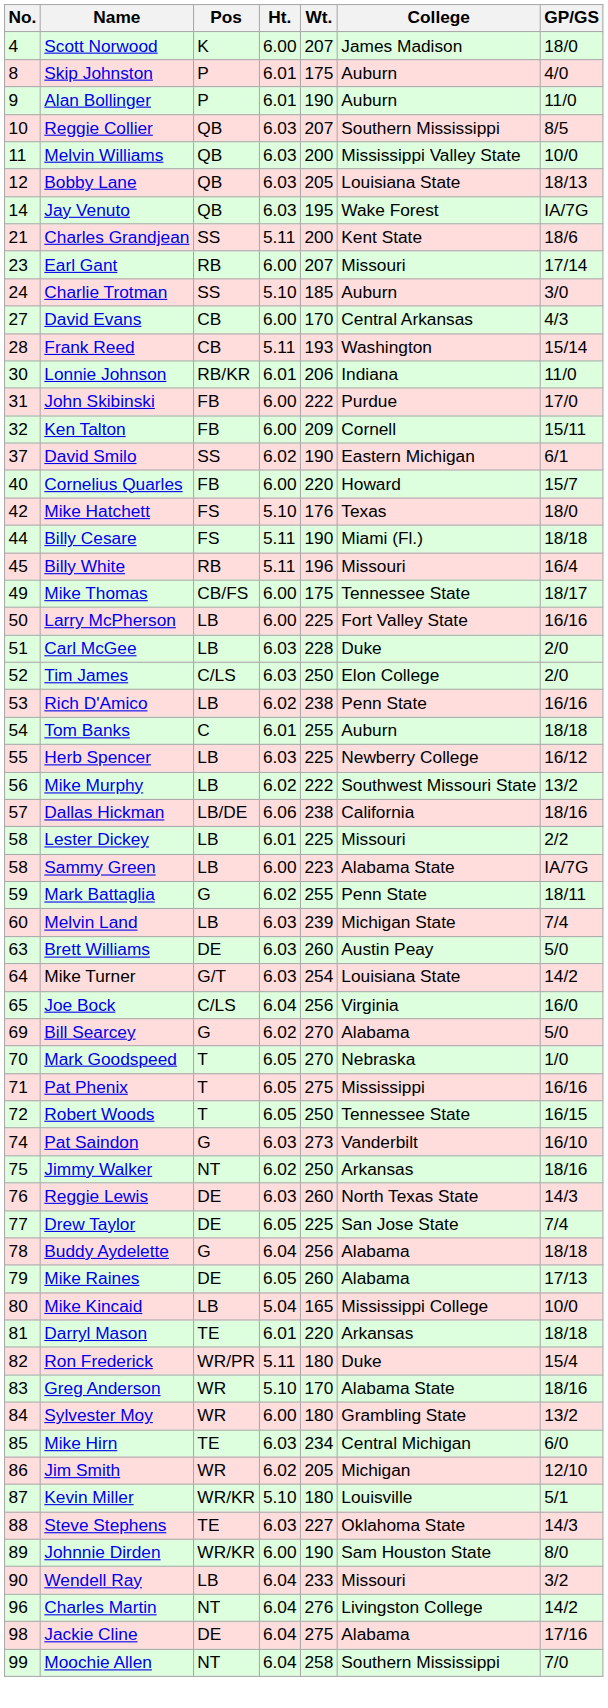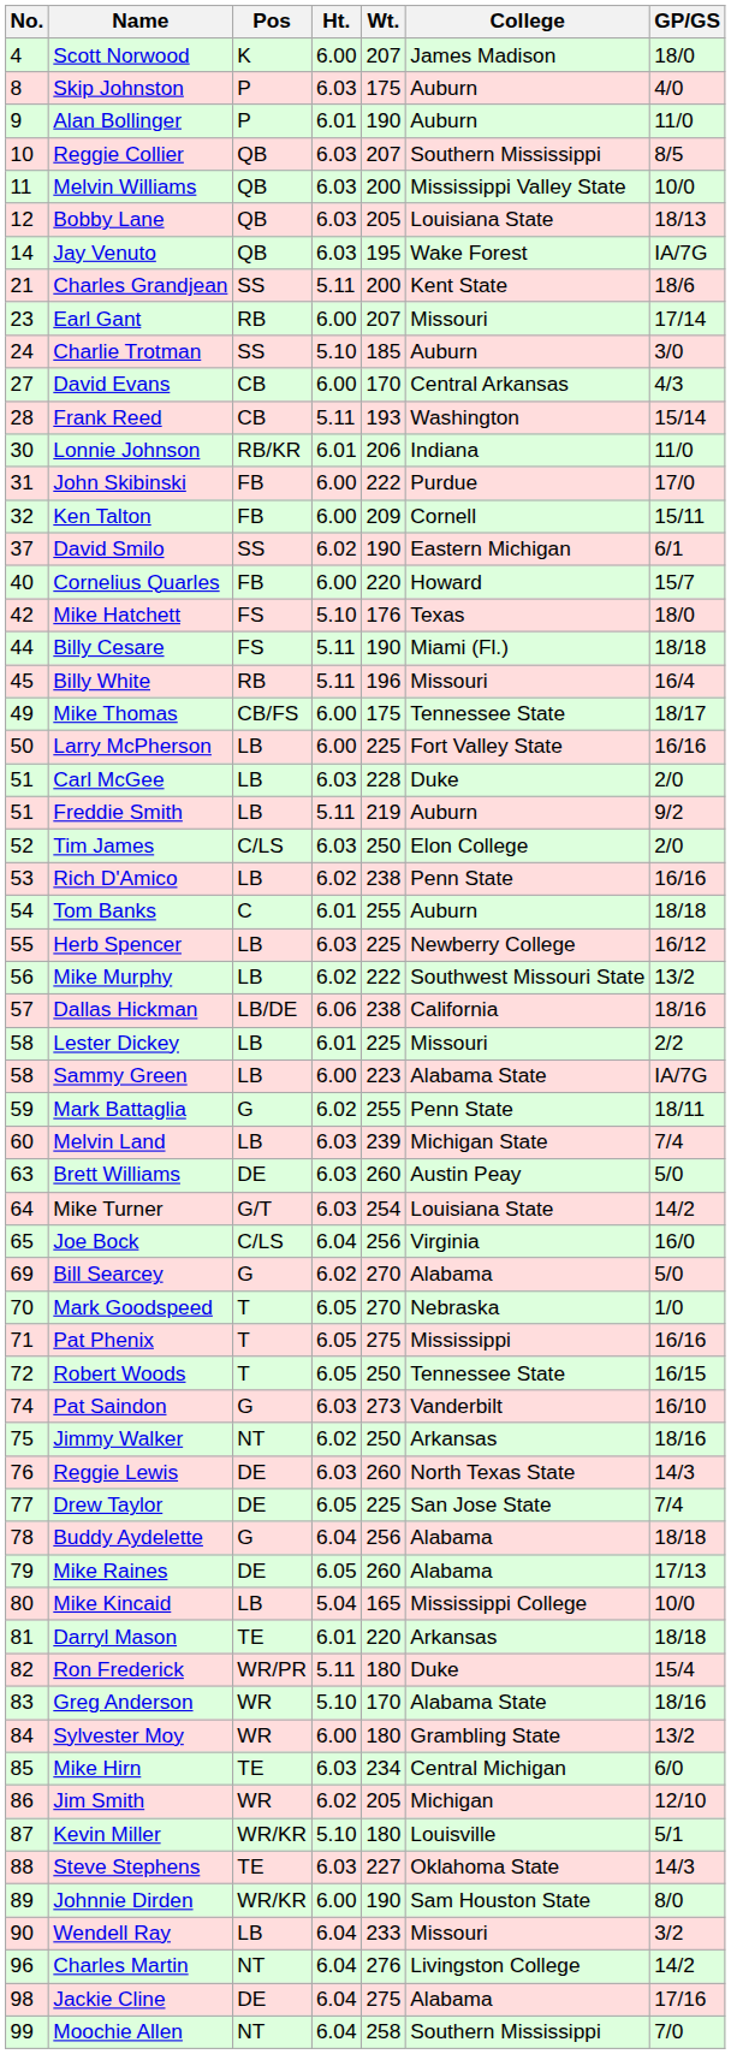 <table class="wikitable">
 <tr>
 <th>No.</th>
 <th>Name</th>
 <th>Pos</th>
 <th>Ht.</th>
 <th>Wt.</th>
 <th>College</th>
 <th>GP/GS</th>
 </tr>
 <tr align="left" bgcolor="#ddffdd">
 <td>4</td>
 <td><a href='#'>Scott Norwood</a></td>
 <td>K</td>
 <td>6.00</td>
 <td>207</td>
 <td>James Madison</td>
 <td>18/0</td>
 </tr>
 <tr align="left" bgcolor="#ffdddd">
 <td>8</td>
 <td><a href='#'>Skip Johnston</a></td>
 <td>P</td>
-<td>6.01</td>
+<td>6.03</td>
 <td>175</td>
 <td>Auburn</td>
 <td>4/0</td>
 </tr>
 <tr align="left" bgcolor="#ddffdd">
 <td>9</td>
 <td><a href='#'>Alan Bollinger</a></td>
 <td>P</td>
 <td>6.01</td>
 <td>190</td>
 <td>Auburn</td>
 <td>11/0</td>
 </tr>
 <tr align="left" bgcolor="#ffdddd">
 <td>10</td>
 <td><a href='#'>Reggie Collier</a></td>
 <td>QB</td>
 <td>6.03</td>
 <td>207</td>
 <td>Southern Mississippi</td>
 <td>8/5</td>
 </tr>
 <tr align="left" bgcolor="#ddffdd">
 <td>11</td>
 <td><a href='#'>Melvin Williams</a></td>
 <td>QB</td>
 <td>6.03</td>
 <td>200</td>
 <td>Mississippi Valley State</td>
 <td>10/0</td>
 </tr>
 <tr align="left" bgcolor="#ffdddd">
 <td>12</td>
 <td><a href='#'>Bobby Lane</a></td>
 <td>QB</td>
 <td>6.03</td>
 <td>205</td>
 <td>Louisiana State</td>
 <td>18/13</td>
 </tr>
 <tr align="left" bgcolor="#ddffdd">
 <td>14</td>
 <td><a href='#'>Jay Venuto</a></td>
 <td>QB</td>
 <td>6.03</td>
 <td>195</td>
 <td>Wake Forest</td>
 <td>IA/7G</td>
 </tr>
 <tr align="left" bgcolor="#ffdddd">
 <td>21</td>
 <td><a href='#'>Charles Grandjean</a></td>
 <td>SS</td>
 <td>5.11</td>
 <td>200</td>
 <td>Kent State</td>
 <td>18/6</td>
 </tr>
 <tr align="left" bgcolor="#ddffdd">
 <td>23</td>
 <td><a href='#'>Earl Gant</a></td>
 <td>RB</td>
 <td>6.00</td>
 <td>207</td>
 <td>Missouri</td>
 <td>17/14</td>
 </tr>
 <tr align="left" bgcolor="#ffdddd">
 <td>24</td>
 <td><a href='#'>Charlie Trotman</a></td>
 <td>SS</td>
 <td>5.10</td>
 <td>185</td>
 <td>Auburn</td>
 <td>3/0</td>
 </tr>
 <tr align="left" bgcolor="#ddffdd">
 <td>27</td>
 <td><a href='#'>David Evans</a></td>
 <td>CB</td>
 <td>6.00</td>
 <td>170</td>
 <td>Central Arkansas</td>
 <td>4/3</td>
 </tr>
 <tr align="left" bgcolor="#ffdddd">
 <td>28</td>
 <td><a href='#'>Frank Reed</a></td>
 <td>CB</td>
 <td>5.11</td>
 <td>193</td>
 <td>Washington</td>
 <td>15/14</td>
 </tr>
 <tr align="left" bgcolor="#ddffdd">
 <td>30</td>
 <td><a href='#'>Lonnie Johnson</a></td>
 <td>RB/KR</td>
 <td>6.01</td>
 <td>206</td>
 <td>Indiana</td>
 <td>11/0</td>
 </tr>
 <tr align="left" bgcolor="#ffdddd">
 <td>31</td>
 <td><a href='#'>John Skibinski</a></td>
 <td>FB</td>
 <td>6.00</td>
 <td>222</td>
 <td>Purdue</td>
 <td>17/0</td>
 </tr>
 <tr align="left" bgcolor="#ddffdd">
 <td>32</td>
 <td><a href='#'>Ken Talton</a></td>
 <td>FB</td>
 <td>6.00</td>
 <td>209</td>
 <td>Cornell</td>
 <td>15/11</td>
 </tr>
 <tr align="left" bgcolor="#ffdddd">
 <td>37</td>
 <td><a href='#'>David Smilo</a></td>
 <td>SS</td>
 <td>6.02</td>
 <td>190</td>
 <td>Eastern Michigan</td>
 <td>6/1</td>
 </tr>
 <tr align="left" bgcolor="#ddffdd">
 <td>40</td>
 <td><a href='#'>Cornelius Quarles</a></td>
 <td>FB</td>
 <td>6.00</td>
 <td>220</td>
 <td>Howard</td>
 <td>15/7</td>
 </tr>
 <tr align="left" bgcolor="#ffdddd">
 <td>42</td>
 <td><a href='#'>Mike Hatchett</a></td>
 <td>FS</td>
 <td>5.10</td>
 <td>176</td>
 <td>Texas</td>
 <td>18/0</td>
 </tr>
 <tr align="left" bgcolor="#ddffdd">
 <td>44</td>
 <td><a href='#'>Billy Cesare</a></td>
 <td>FS</td>
 <td>5.11</td>
 <td>190</td>
 <td>Miami (Fl.)</td>
 <td>18/18</td>
 </tr>
 <tr align="left" bgcolor="#ffdddd">
 <td>45</td>
 <td><a href='#'>Billy White</a></td>
 <td>RB</td>
 <td>5.11</td>
 <td>196</td>
 <td>Missouri</td>
 <td>16/4</td>
 </tr>
 <tr align="left" bgcolor="#ddffdd">
 <td>49</td>
 <td><a href='#'>Mike Thomas</a></td>
 <td>CB/FS</td>
 <td>6.00</td>
 <td>175</td>
 <td>Tennessee State</td>
 <td>18/17</td>
 </tr>
 <tr align="left" bgcolor="#ffdddd">
 <td>50</td>
 <td><a href='#'>Larry McPherson</a></td>
 <td>LB</td>
 <td>6.00</td>
 <td>225</td>
 <td>Fort Valley State</td>
 <td>16/16</td>
 </tr>
 <tr align="left" bgcolor="#ddffdd">
 <td>51</td>
 <td><a href='#'>Carl McGee</a></td>
 <td>LB</td>
 <td>6.03</td>
 <td>228</td>
 <td>Duke</td>
 <td>2/0</td>
+</tr>
+<tr align="left" bgcolor="#ffdddd">
+<td>51</td>
+<td><a href='#'>Freddie Smith</a></td>
+<td>LB</td>
+<td>5.11</td>
+<td>219</td>
+<td>Auburn</td>
+<td>9/2</td>
 </tr>
 <tr align="left" bgcolor="#ddffdd">
 <td>52</td>
 <td><a href='#'>Tim James</a></td>
 <td>C/LS</td>
 <td>6.03</td>
 <td>250</td>
 <td>Elon College</td>
 <td>2/0</td>
 </tr>
 <tr align="left" bgcolor="#ffdddd">
 <td>53</td>
 <td><a href='#'>Rich D'Amico</a></td>
 <td>LB</td>
 <td>6.02</td>
 <td>238</td>
 <td>Penn State</td>
 <td>16/16</td>
 </tr>
 <tr align="left" bgcolor="#ddffdd">
 <td>54</td>
 <td><a href='#'>Tom Banks</a></td>
 <td>C</td>
 <td>6.01</td>
 <td>255</td>
 <td>Auburn</td>
 <td>18/18</td>
 </tr>
 <tr align="left" bgcolor="#ffdddd">
 <td>55</td>
 <td><a href='#'>Herb Spencer</a></td>
 <td>LB</td>
 <td>6.03</td>
 <td>225</td>
 <td>Newberry College</td>
 <td>16/12</td>
 </tr>
 <tr align="left" bgcolor="#ddffdd">
 <td>56</td>
 <td><a href='#'>Mike Murphy</a></td>
 <td>LB</td>
 <td>6.02</td>
 <td>222</td>
 <td>Southwest Missouri State</td>
 <td>13/2</td>
 </tr>
 <tr align="left" bgcolor="#ffdddd">
 <td>57</td>
 <td><a href='#'>Dallas Hickman</a></td>
 <td>LB/DE</td>
 <td>6.06</td>
 <td>238</td>
 <td>California</td>
 <td>18/16</td>
 </tr>
 <tr align="left" bgcolor="#ddffdd">
 <td>58</td>
 <td><a href='#'>Lester Dickey</a></td>
 <td>LB</td>
 <td>6.01</td>
 <td>225</td>
 <td>Missouri</td>
 <td>2/2</td>
 </tr>
 <tr align="left" bgcolor="#ffdddd">
 <td>58</td>
 <td><a href='#'>Sammy Green</a></td>
 <td>LB</td>
 <td>6.00</td>
 <td>223</td>
 <td>Alabama State</td>
 <td>IA/7G</td>
 </tr>
 <tr align="left" bgcolor="#ddffdd">
 <td>59</td>
 <td><a href='#'>Mark Battaglia</a></td>
 <td>G</td>
 <td>6.02</td>
 <td>255</td>
 <td>Penn State</td>
 <td>18/11</td>
 </tr>
 <tr align="left" bgcolor="#ffdddd">
 <td>60</td>
 <td><a href='#'>Melvin Land</a></td>
 <td>LB</td>
 <td>6.03</td>
 <td>239</td>
 <td>Michigan State</td>
 <td>7/4</td>
 </tr>
 <tr align="left" bgcolor="#ddffdd">
 <td>63</td>
 <td><a href='#'>Brett Williams</a></td>
 <td>DE</td>
 <td>6.03</td>
 <td>260</td>
 <td>Austin Peay</td>
 <td>5/0</td>
 </tr>
 <tr align="left" bgcolor="#ffdddd">
 <td>64</td>
 <td>Mike Turner</td>
 <td>G/T</td>
 <td>6.03</td>
 <td>254</td>
 <td>Louisiana State</td>
 <td>14/2</td>
 </tr>
 <tr align="left" bgcolor="#ddffdd">
 <td>65</td>
 <td><a href='#'>Joe Bock</a></td>
 <td>C/LS</td>
 <td>6.04</td>
 <td>256</td>
 <td>Virginia</td>
 <td>16/0</td>
 </tr>
 <tr align="left" bgcolor="#ffdddd">
 <td>69</td>
 <td><a href='#'>Bill Searcey</a></td>
 <td>G</td>
 <td>6.02</td>
 <td>270</td>
 <td>Alabama</td>
 <td>5/0</td>
 </tr>
 <tr align="left" bgcolor="#ddffdd">
 <td>70</td>
 <td><a href='#'>Mark Goodspeed</a></td>
 <td>T</td>
 <td>6.05</td>
 <td>270</td>
 <td>Nebraska</td>
 <td>1/0</td>
 </tr>
 <tr align="left" bgcolor="#ffdddd">
 <td>71</td>
 <td><a href='#'>Pat Phenix</a></td>
 <td>T</td>
 <td>6.05</td>
 <td>275</td>
 <td>Mississippi</td>
 <td>16/16</td>
 </tr>
 <tr align="left" bgcolor="#ddffdd">
 <td>72</td>
 <td><a href='#'>Robert Woods</a></td>
 <td>T</td>
 <td>6.05</td>
 <td>250</td>
 <td>Tennessee State</td>
 <td>16/15</td>
 </tr>
 <tr align="left" bgcolor="#ffdddd">
 <td>74</td>
 <td><a href='#'>Pat Saindon</a></td>
 <td>G</td>
 <td>6.03</td>
 <td>273</td>
 <td>Vanderbilt</td>
 <td>16/10</td>
 </tr>
 <tr align="left" bgcolor="#ddffdd">
 <td>75</td>
 <td><a href='#'>Jimmy Walker</a></td>
 <td>NT</td>
 <td>6.02</td>
 <td>250</td>
 <td>Arkansas</td>
 <td>18/16</td>
 </tr>
 <tr align="left" bgcolor="#ffdddd">
 <td>76</td>
 <td><a href='#'>Reggie Lewis</a></td>
 <td>DE</td>
 <td>6.03</td>
 <td>260</td>
 <td>North Texas State</td>
 <td>14/3</td>
 </tr>
 <tr align="left" bgcolor="#ddffdd">
 <td>77</td>
 <td><a href='#'>Drew Taylor</a></td>
 <td>DE</td>
 <td>6.05</td>
 <td>225</td>
 <td>San Jose State</td>
 <td>7/4</td>
 </tr>
 <tr align="left" bgcolor="#ffdddd">
 <td>78</td>
 <td><a href='#'>Buddy Aydelette</a></td>
 <td>G</td>
 <td>6.04</td>
 <td>256</td>
 <td>Alabama</td>
 <td>18/18</td>
 </tr>
 <tr align="left" bgcolor="#ddffdd">
 <td>79</td>
 <td><a href='#'>Mike Raines</a></td>
 <td>DE</td>
 <td>6.05</td>
 <td>260</td>
 <td>Alabama</td>
 <td>17/13</td>
 </tr>
 <tr align="left" bgcolor="#ffdddd">
 <td>80</td>
 <td><a href='#'>Mike Kincaid</a></td>
 <td>LB</td>
 <td>5.04</td>
 <td>165</td>
 <td>Mississippi College</td>
 <td>10/0</td>
 </tr>
 <tr align="left" bgcolor="#ddffdd">
 <td>81</td>
 <td><a href='#'>Darryl Mason</a></td>
 <td>TE</td>
 <td>6.01</td>
 <td>220</td>
 <td>Arkansas</td>
 <td>18/18</td>
 </tr>
 <tr align="left" bgcolor="#ffdddd">
 <td>82</td>
 <td><a href='#'>Ron Frederick</a></td>
 <td>WR/PR</td>
 <td>5.11</td>
 <td>180</td>
 <td>Duke</td>
 <td>15/4</td>
 </tr>
 <tr align="left" bgcolor="#ddffdd">
 <td>83</td>
 <td><a href='#'>Greg Anderson</a></td>
 <td>WR</td>
 <td>5.10</td>
 <td>170</td>
 <td>Alabama State</td>
 <td>18/16</td>
 </tr>
 <tr align="left" bgcolor="#ffdddd">
 <td>84</td>
 <td><a href='#'>Sylvester Moy</a></td>
 <td>WR</td>
 <td>6.00</td>
 <td>180</td>
 <td>Grambling State</td>
 <td>13/2</td>
 </tr>
 <tr align="left" bgcolor="#ddffdd">
 <td>85</td>
 <td><a href='#'>Mike Hirn</a></td>
 <td>TE</td>
 <td>6.03</td>
 <td>234</td>
 <td>Central Michigan</td>
 <td>6/0</td>
 </tr>
 <tr align="left" bgcolor="#ffdddd">
 <td>86</td>
 <td><a href='#'>Jim Smith</a></td>
 <td>WR</td>
 <td>6.02</td>
 <td>205</td>
 <td>Michigan</td>
 <td>12/10</td>
 </tr>
 <tr align="left" bgcolor="#ddffdd">
 <td>87</td>
 <td><a href='#'>Kevin Miller</a></td>
 <td>WR/KR</td>
 <td>5.10</td>
 <td>180</td>
 <td>Louisville</td>
 <td>5/1</td>
 </tr>
 <tr align="left" bgcolor="#ffdddd">
 <td>88</td>
 <td><a href='#'>Steve Stephens</a></td>
 <td>TE</td>
 <td>6.03</td>
 <td>227</td>
 <td>Oklahoma State</td>
 <td>14/3</td>
 </tr>
 <tr align="left" bgcolor="#ddffdd">
 <td>89</td>
 <td><a href='#'>Johnnie Dirden</a></td>
 <td>WR/KR</td>
 <td>6.00</td>
 <td>190</td>
 <td>Sam Houston State</td>
 <td>8/0</td>
 </tr>
 <tr align="left" bgcolor="#ffdddd">
 <td>90</td>
 <td><a href='#'>Wendell Ray</a></td>
 <td>LB</td>
 <td>6.04</td>
 <td>233</td>
 <td>Missouri</td>
 <td>3/2</td>
 </tr>
 <tr align="left" bgcolor="#ddffdd">
 <td>96</td>
 <td><a href='#'>Charles Martin</a></td>
 <td>NT</td>
 <td>6.04</td>
 <td>276</td>
 <td>Livingston College</td>
 <td>14/2</td>
 </tr>
 <tr align="left" bgcolor="#ffdddd">
 <td>98</td>
 <td><a href='#'>Jackie Cline</a></td>
 <td>DE</td>
 <td>6.04</td>
 <td>275</td>
 <td>Alabama</td>
 <td>17/16</td>
 </tr>
 <tr align="left" bgcolor="#ddffdd">
 <td>99</td>
 <td><a href='#'>Moochie Allen</a></td>
 <td>NT</td>
 <td>6.04</td>
 <td>258</td>
 <td>Southern Mississippi</td>
 <td>7/0</td>
 </tr>
 </table>
